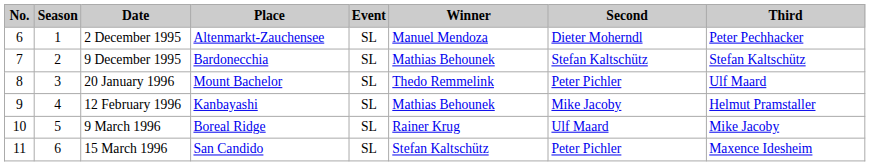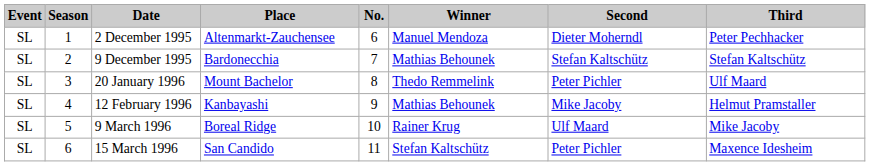 <table class="wikitable plainrowheaders" style="background:#fff; font-size:86%; border:grey solid 1px; border-collapse:collapse;">
 <tr style="background:#ccc; text-align:center;">
-<th scope="col" style="background:#ccc; width:25px;">No.</th>
+<th scope="col" style="background:#ccc; width:15px;">Event</th>
 <th scope="col" style="background:#ccc; width:30px;">Season</th>
 <th scope="col" style="background:#ccc; width:120px;">Date</th>
 <th scope="col" style="background:#ccc; width:180px;">Place</th>
-<th scope="col" style="background:#ccc; width:15px;">Event</th>
+<th scope="col" style="background:#ccc; width:25px;">No.</th>
 <th scope="col" style="background:#ccc; width:185px;">Winner</th>
 <th scope="col" style="background:#ccc; width:185px;">Second</th>
 <th scope="col" style="background:#ccc; width:185px;">Third</th>
 </tr>
 <tr>
-<td align=center>6</td>
+<td align=center>SL</td>
 <td align=center>1</td>
 <td>2 December 1995</td>
 <td> <a href='#'>Altenmarkt-Zauchensee</a></td>
-<td align=center>SL</td>
+<td align=center>6</td>
 <td> <a href='#'>Manuel Mendoza</a></td>
 <td> <a href='#'>Dieter Moherndl</a></td>
 <td> <a href='#'>Peter Pechhacker</a></td>
 </tr>
 <tr>
-<td align=center>7</td>
+<td align=center>SL</td>
 <td align=center>2</td>
 <td>9 December 1995</td>
 <td> <a href='#'>Bardonecchia</a></td>
-<td align=center>SL</td>
+<td align=center>7</td>
 <td> <a href='#'>Mathias Behounek</a></td>
 <td> <a href='#'>Stefan Kaltschütz</a></td>
 <td> <a href='#'>Stefan Kaltschütz</a></td>
 </tr>
 <tr>
-<td align=center>8</td>
+<td align=center>SL</td>
 <td align=center>3</td>
 <td>20 January 1996</td>
 <td> <a href='#'>Mount Bachelor</a></td>
-<td align=center>SL</td>
+<td align=center>8</td>
 <td> <a href='#'>Thedo Remmelink</a></td>
 <td> <a href='#'>Peter Pichler</a></td>
 <td> <a href='#'>Ulf Maard</a></td>
 </tr>
 <tr>
-<td align=center>9</td>
+<td align=center>SL</td>
 <td align=center>4</td>
 <td>12 February 1996</td>
 <td> <a href='#'>Kanbayashi</a></td>
-<td align=center>SL</td>
+<td align=center>9</td>
 <td> <a href='#'>Mathias Behounek</a></td>
 <td> <a href='#'>Mike Jacoby</a></td>
 <td> <a href='#'>Helmut Pramstaller</a></td>
 </tr>
 <tr>
-<td align=center>10</td>
+<td align=center>SL</td>
 <td align=center>5</td>
 <td>9 March 1996</td>
 <td> <a href='#'>Boreal Ridge</a></td>
-<td align=center>SL</td>
+<td align=center>10</td>
 <td> <a href='#'>Rainer Krug</a></td>
 <td> <a href='#'>Ulf Maard</a></td>
 <td> <a href='#'>Mike Jacoby</a></td>
 </tr>
 <tr>
-<td align=center>11</td>
+<td align=center>SL</td>
 <td align=center>6</td>
 <td>15 March 1996</td>
 <td> <a href='#'>San Candido</a></td>
-<td align=center>SL</td>
+<td align=center>11</td>
 <td> <a href='#'>Stefan Kaltschütz</a></td>
 <td> <a href='#'>Peter Pichler</a></td>
 <td> <a href='#'>Maxence Idesheim</a></td>
 </tr>
 </table>
